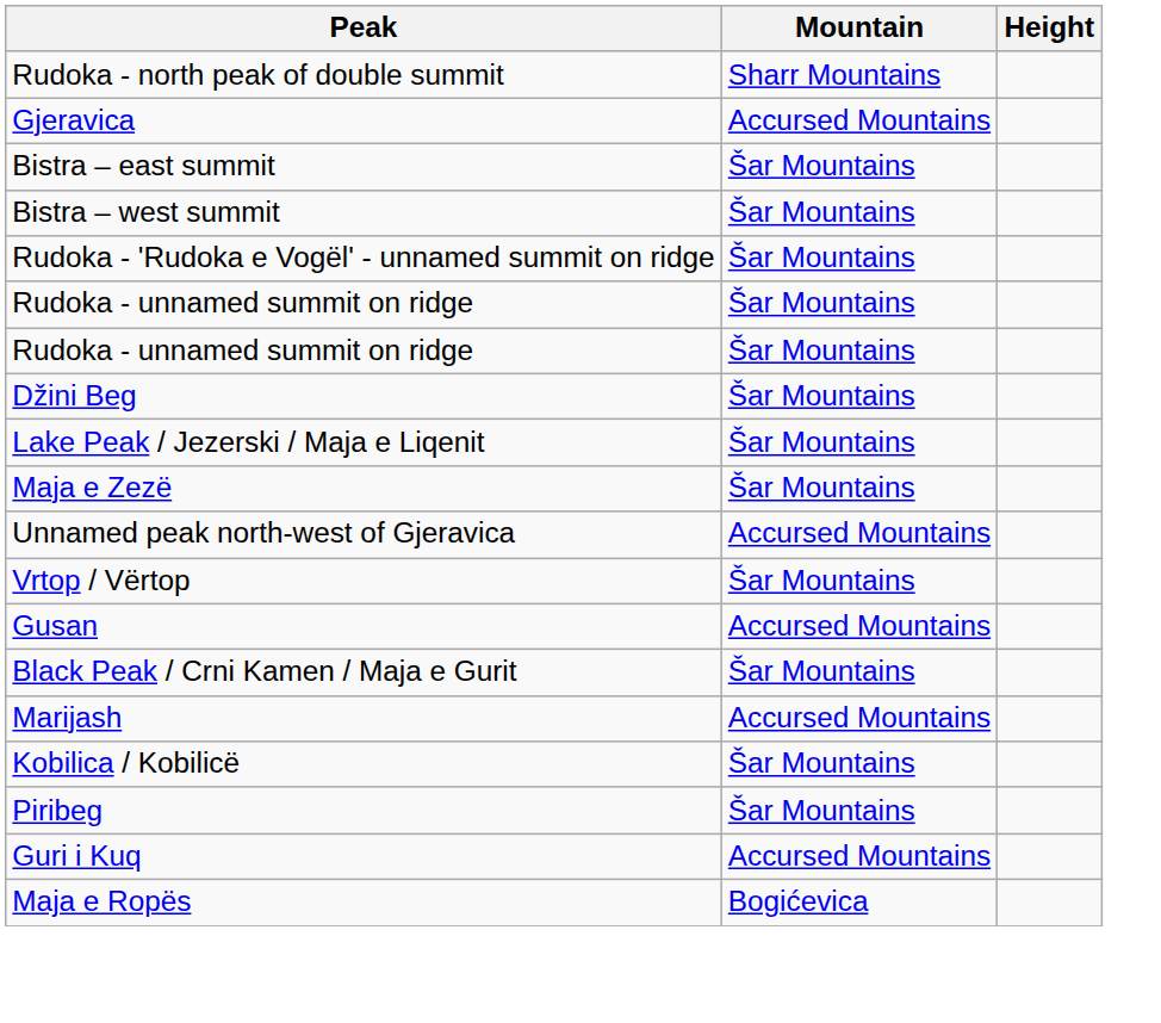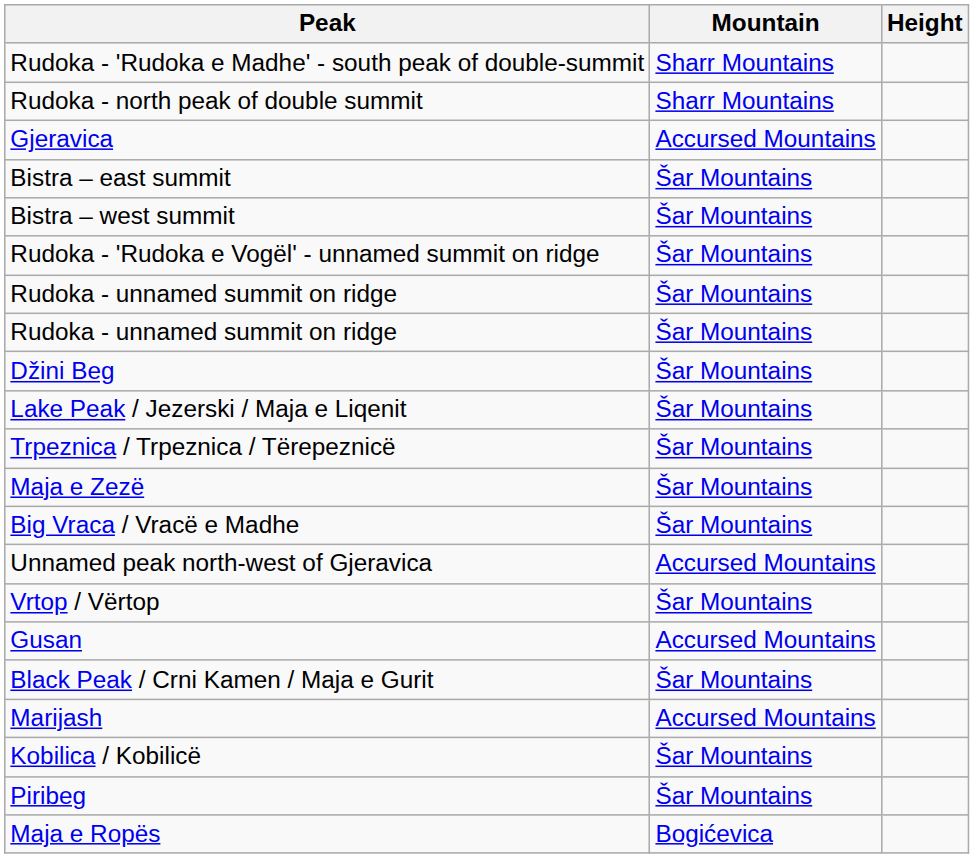 <table class="wikitable sortable">
 <tr>
 <th>Peak</th>
 <th>Mountain</th>
 <th>Height</th>
+</tr>
+<tr>
+<td>Rudoka - 'Rudoka e Madhe' - south peak of double-summit</td>
+<td><a href='#'>Sharr Mountains</a></td>
+<td></td>
 </tr>
 <tr>
 <td>Rudoka - north peak of double summit</td>
 <td><a href='#'>Sharr Mountains</a></td>
 <td></td>
 </tr>
 <tr>
 <td><a href='#'>Gjeravica</a></td>
 <td><a href='#'>Accursed Mountains</a></td>
 <td></td>
 </tr>
 <tr>
 <td>Bistra – east summit</td>
 <td><a href='#'>Šar Mountains</a></td>
 <td></td>
 </tr>
 <tr>
 <td>Bistra – west summit</td>
 <td><a href='#'>Šar Mountains</a></td>
 <td></td>
 </tr>
 <tr>
 <td>Rudoka - 'Rudoka e Vogël' - unnamed summit on ridge</td>
 <td><a href='#'>Šar Mountains</a></td>
 <td></td>
 </tr>
 <tr>
 <td>Rudoka - unnamed summit on ridge</td>
 <td><a href='#'>Šar Mountains</a></td>
 <td></td>
 </tr>
 <tr>
 <td>Rudoka - unnamed summit on ridge</td>
 <td><a href='#'>Šar Mountains</a></td>
 <td></td>
 </tr>
 <tr>
 <td><a href='#'>Džini Beg</a></td>
 <td><a href='#'>Šar Mountains</a></td>
 <td></td>
 </tr>
 <tr>
 <td><a href='#'>Lake Peak</a> / Jezerski / Maja e Liqenit</td>
 <td><a href='#'>Šar Mountains</a></td>
 <td></td>
 </tr>
 <tr>
+<td><a href='#'>Trpeznica</a> / Trpeznica / Tërepeznicë</td>
+<td><a href='#'>Šar Mountains</a></td>
+<td></td>
+</tr>
+<tr>
 <td><a href='#'>Maja e Zezë</a></td>
+<td><a href='#'>Šar Mountains</a></td>
+<td></td>
+</tr>
+<tr>
+<td><a href='#'>Big Vraca</a> / Vracë e Madhe</td>
 <td><a href='#'>Šar Mountains</a></td>
 <td></td>
 </tr>
 <tr>
 <td>Unnamed peak north-west of Gjeravica</td>
 <td><a href='#'>Accursed Mountains</a></td>
 <td></td>
 </tr>
 <tr>
 <td><a href='#'>Vrtop</a> / Vërtop</td>
 <td><a href='#'>Šar Mountains</a></td>
 <td></td>
 </tr>
 <tr>
 <td><a href='#'>Gusan</a></td>
 <td><a href='#'>Accursed Mountains</a></td>
 <td></td>
 </tr>
 <tr>
 <td><a href='#'>Black Peak</a> / Crni Kamen / Maja e Gurit</td>
 <td><a href='#'>Šar Mountains</a></td>
 <td></td>
 </tr>
 <tr>
 <td><a href='#'>Marijash</a></td>
 <td><a href='#'>Accursed Mountains</a></td>
 <td></td>
 </tr>
 <tr>
 <td><a href='#'>Kobilica</a> / Kobilicë</td>
 <td><a href='#'>Šar Mountains</a></td>
 <td></td>
 </tr>
 <tr>
 <td><a href='#'>Piribeg</a></td>
 <td><a href='#'>Šar Mountains</a></td>
 <td></td>
 </tr>
 <tr>
-<td><a href='#'>Guri i Kuq</a></td>
-<td><a href='#'>Accursed Mountains</a></td>
-<td></td>
-</tr>
-<tr>
 <td><a href='#'>Maja e Ropës</a></td>
 <td><a href='#'>Bogićevica</a></td>
 <td></td>
 </tr>
 </table>
